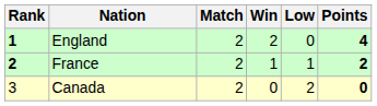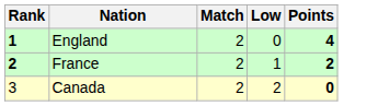 <table class="wikitable">
 <tr>
 <th width=20>Rank</th>
 <th width=150>Nation</th>
 <th width=20>Match</th>
-<th width=20>Win</th>
 <th width=20>Low</th>
 <th width=20>Points</th>
 </tr>
 <tr align="right" style="background:#ccffcc;">
 <td align="left"><strong>1</strong></td>
 <td align="left"> England</td>
-<td>2</td>
 <td>2</td>
 <td>0</td>
 <td><strong>4</strong></td>
 </tr>
 <tr align="right" style="background:#ccffcc;">
 <td align="left"><strong>2</strong></td>
 <td align="left"> France</td>
 <td>2</td>
 <td>1</td>
-<td>1</td>
 <td><strong>2</strong></td>
 </tr>
 <tr align="right" style="background:#ffffcc;">
 <td align="left">3</td>
 <td align="left"> Canada</td>
 <td>2</td>
-<td>0</td>
 <td>2</td>
 <td><strong>0</strong></td>
 </tr>
 </table>
